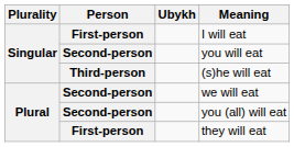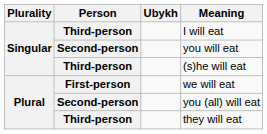 <table class="wikitable">
 <tr>
 <th>Plurality</th>
 <th>Person</th>
 <th>Ubykh</th>
 <th>Meaning</th>
 </tr>
 <tr>
 <th rowspan="3">Singular</th>
-<th>First-person</th>
+<th>Third-person</th>
 <td></td>
 <td>I will eat</td>
 </tr>
 <tr>
 <th>Second-person</th>
 <td></td>
 <td>you will eat</td>
 </tr>
 <tr>
 <th>Third-person</th>
 <td></td>
 <td>(s)he will eat</td>
 </tr>
 <tr>
 <th rowspan="3">Plural</th>
-<th>Second-person</th>
+<th>First-person</th>
 <td></td>
 <td>we will eat</td>
 </tr>
 <tr>
 <th>Second-person</th>
 <td></td>
 <td>you (all) will eat</td>
 </tr>
 <tr>
-<th>First-person</th>
+<th>Third-person</th>
 <td></td>
 <td>they will eat</td>
 </tr>
 </table>
